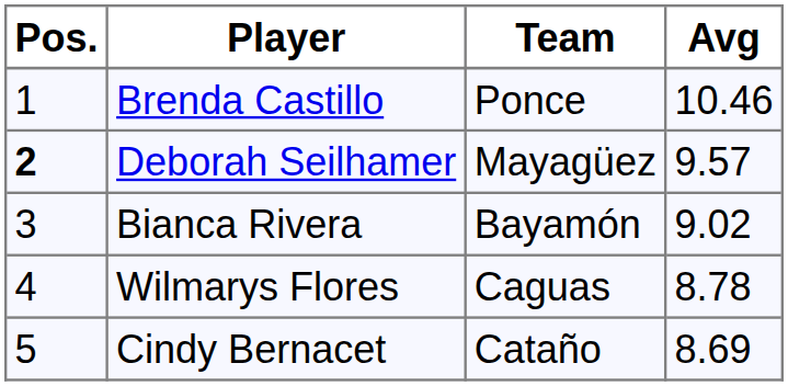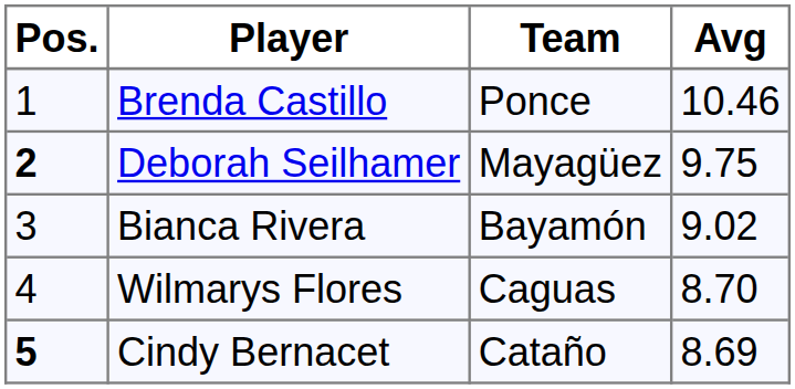 <table cellpadding="3" cellspacing="0" border="1" style="background:#f7f8ff; font-size:95%; border:gray solid 1px; border-collapse:collapse;">
 <tr style="background:#fff;">
 <td align=center><strong>Pos.</strong></td>
 <td align=center><strong>Player</strong></td>
 <td align=center><strong>Team</strong></td>
 <td align=center><strong>Avg</strong></td>
 </tr>
 <tr>
 </tr>
 <tr>
 <td>1</td>
 <td> <a href='#'>Brenda Castillo</a></td>
 <td>Ponce</td>
 <td>10.46</td>
 </tr>
 <tr>
 <td><strong>2</strong></td>
 <td> <a href='#'>Deborah Seilhamer</a></td>
 <td>Mayagüez</td>
-<td>9.57</td>
+<td>9.75</td>
 </tr>
 <tr>
 <td>3</td>
 <td> Bianca Rivera</td>
 <td>Bayamón</td>
 <td>9.02</td>
 </tr>
 <tr>
 <td>4</td>
 <td> Wilmarys Flores</td>
 <td>Caguas</td>
-<td>8.78</td>
+<td>8.70</td>
 </tr>
 <tr>
-<td>5</td>
+<td><strong>5</strong></td>
 <td> Cindy Bernacet</td>
 <td>Cataño</td>
 <td>8.69</td>
 </tr>
 </table>
